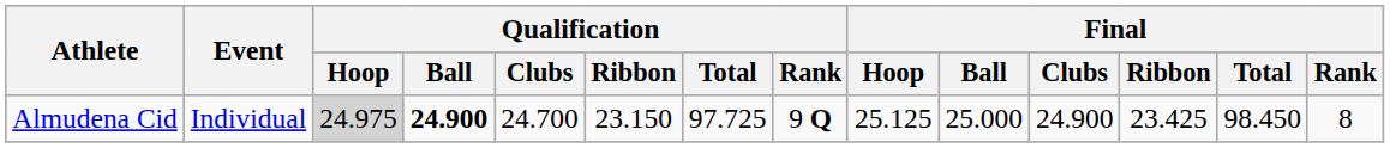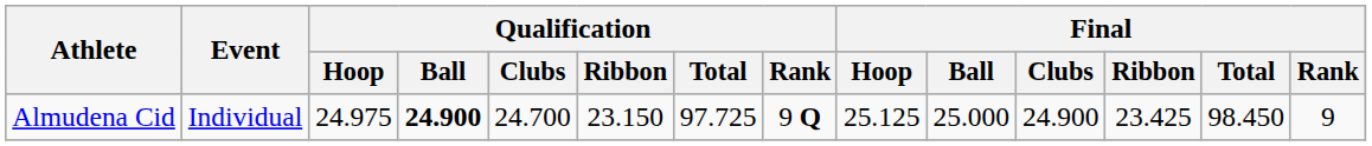 <table class=wikitable style="font-size:90%">
 <tr>
 <th rowspan="2">Athlete</th>
 <th rowspan="2">Event</th>
 <th colspan=6>Qualification</th>
 <th colspan=6>Final</th>
 </tr>
 <tr style="font-size:95%">
 <th>Hoop</th>
 <th>Ball</th>
 <th>Clubs</th>
 <th>Ribbon</th>
 <th>Total</th>
 <th>Rank</th>
 <th>Hoop</th>
 <th>Ball</th>
 <th>Clubs</th>
 <th>Ribbon</th>
 <th>Total</th>
 <th>Rank</th>
 </tr>
 <tr align=center>
 <td align=left><a href='#'>Almudena Cid</a></td>
 <td align=left><a href='#'>Individual</a></td>
-<td style="background: lightgrey;">24.975</td>
+<td>24.975</td>
 <td><strong>24.900</strong></td>
 <td>24.700</td>
 <td>23.150</td>
 <td>97.725</td>
 <td>9 <strong>Q</strong></td>
 <td>25.125</td>
 <td>25.000</td>
 <td>24.900</td>
 <td>23.425</td>
 <td>98.450</td>
-<td>8</td>
+<td>9</td>
 </tr>
 </table>
